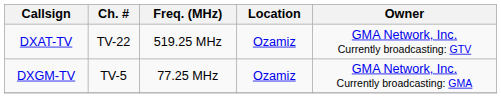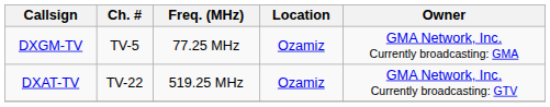 <table class="wikitable" style="width:100%; text-align:center;">
 <tr>
 <th>Callsign</th>
 <th>Ch. #</th>
 <th>Freq. (MHz)</th>
 <th>Location</th>
 <th>Owner</th>
 </tr>
 <tr>
+<td><a href='#'>DXGM-TV</a></td>
+<td>TV-5</td>
+<td>77.25 MHz</td>
+<td><a href='#'>Ozamiz</a></td>
+<td><a href='#'>GMA Network, Inc.</a><br><small>Currently broadcasting: <a href='#'>GMA</a></small></td>
+</tr>
+<tr>
 <td><a href='#'>DXAT-TV</a></td>
 <td>TV-22</td>
 <td>519.25 MHz</td>
 <td><a href='#'>Ozamiz</a></td>
 <td><a href='#'>GMA Network, Inc.</a><br><small>Currently broadcasting: <a href='#'>GTV</a></small></td>
 </tr>
 <tr>
-<td><a href='#'>DXGM-TV</a></td>
-<td>TV-5</td>
-<td>77.25 MHz</td>
-<td><a href='#'>Ozamiz</a></td>
-<td><a href='#'>GMA Network, Inc.</a><br><small>Currently broadcasting: <a href='#'>GMA</a></small></td>
-</tr>
-<tr>
 </tr>
 </table>
